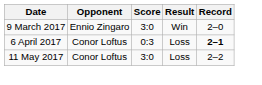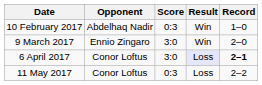 <table class="wikitable" width="auto" style="text-align: center">
 <tr>
 <th>Date</th>
 <th>Opponent</th>
 <th>Score</th>
 <th>Result</th>
 <th>Record</th>
+</tr>
+<tr>
+<td>10 February 2017</td>
+<td> Abdelhaq Nadir</td>
+<td>0:3</td>
+<td>Win</td>
+<td>1–0</td>
 </tr>
 <tr>
 <td>9 March 2017</td>
 <td> Ennio Zingaro</td>
 <td>3:0</td>
 <td>Win</td>
 <td>2–0</td>
 </tr>
 <tr>
 <td>6 April 2017</td>
 <td> Conor Loftus</td>
-<td>0:3</td>
-<td>Loss</td>
+<td>3:0</td>
+<td style="background: lavender;">Loss</td>
 <td><strong>2–1</strong></td>
 </tr>
 <tr>
 <td>11 May 2017</td>
 <td> Conor Loftus</td>
-<td>3:0</td>
+<td>0:3</td>
 <td>Loss</td>
 <td>2–2</td>
 </tr>
 </table>
